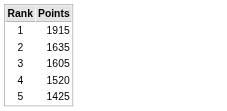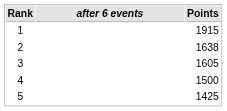 <table cellspacing="1" cellpadding="3" style="border:1px solid #aaa; font-size:90%;">
 <tr style="background:#e4e4e4;">
 <th style="border-bottom:1px solid #aaa; width:10px;">Rank</th>
+<th style="border-bottom:1px solid #aaa; width:200px; white-space:nowrap;"><em>after 6 events</em> </th>
 <th style="border-bottom:1px solid #aaa; width:20px;">Points</th>
 </tr>
 <tr>
 <td align=center>1</td>
+<td></td>
 <td align=right>1915</td>
 </tr>
 <tr>
 <td align=center>2</td>
-<td align=right>1635</td>
+<td></td>
+<td align=right>1638</td>
 </tr>
 <tr>
 <td align=center>3</td>
+<td></td>
 <td align=right>1605</td>
 </tr>
 <tr>
 <td align=center>4</td>
-<td align=right>1520</td>
+<td></td>
+<td align=right>1500</td>
 </tr>
 <tr>
 <td align=center>5</td>
+<td></td>
 <td align=right>1425</td>
 </tr>
 </table>
